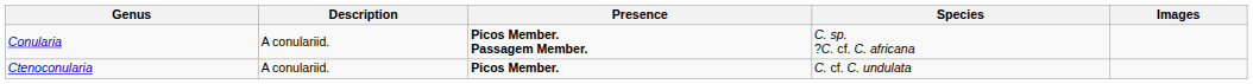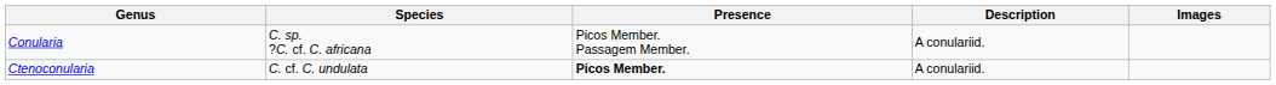 <table class="wikitable" align="center" width="100%">
 <tr>
 <th>Genus</th>
+<th>Species</th>
+<th>Presence</th>
 <th>Description</th>
-<th>Presence</th>
-<th>Species</th>
 <th>Images</th>
 </tr>
 <tr>
 <td><em><a href='#'>Conularia</a></em></td>
+<td><em>C. sp.</em><br>?<em>C.</em> cf. <em>C. africana</em></td>
+<td>Picos Member.<br>Passagem Member.</td>
 <td>A conulariid.</td>
-<td><strong>Picos Member.<br>Passagem Member.</strong></td>
-<td><em>C. sp.</em><br>?<em>C.</em> cf. <em>C. africana</em></td>
 <td></td>
 </tr>
 <tr>
 <td><em><a href='#'>Ctenoconularia</a></em></td>
+<td><em>C.</em> cf. <em>C. undulata</em></td>
+<td><strong>Picos Member.</strong></td>
 <td>A conulariid.</td>
-<td><strong>Picos Member.</strong></td>
-<td><em>C.</em> cf. <em>C. undulata</em></td>
 <td></td>
 </tr>
 </table>
